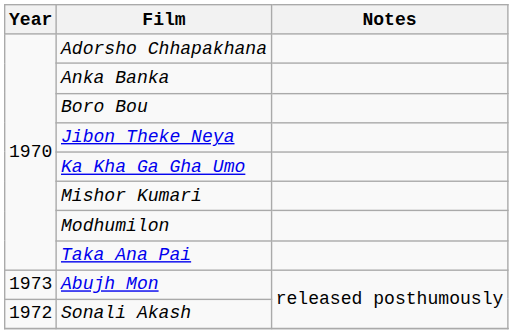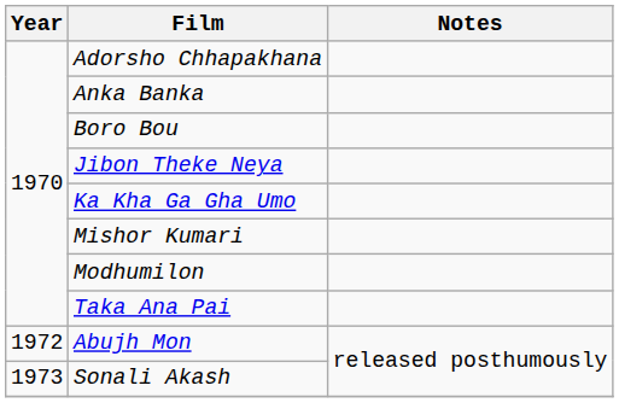 <table class="wikitable sortable">
 <tr>
 <th>Year</th>
 <th>Film</th>
 <th>Notes</th>
 </tr>
 <tr>
 <td rowspan=8>1970</td>
 <td><em>Adorsho Chhapakhana</em></td>
 <td></td>
 </tr>
 <tr>
 <td><em>Anka Banka</em></td>
 <td></td>
 </tr>
 <tr>
 <td><em>Boro Bou</em></td>
 <td></td>
 </tr>
 <tr>
 <td><em><a href='#'>Jibon Theke Neya</a></em></td>
 <td></td>
 </tr>
 <tr>
 <td><em><a href='#'>Ka Kha Ga Gha Umo</a></em></td>
 <td></td>
 </tr>
 <tr>
 <td><em>Mishor Kumari</em></td>
 <td></td>
 </tr>
 <tr>
 <td><em>Modhumilon</em></td>
 <td></td>
 </tr>
 <tr>
 <td><em><a href='#'>Taka Ana Pai</a></em></td>
 <td></td>
 </tr>
 <tr>
-<td>1973</td>
+<td>1972</td>
 <td><em><a href='#'>Abujh Mon</a></em></td>
 <td rowspan=2>released posthumously</td>
 </tr>
 <tr>
-<td>1972</td>
+<td>1973</td>
 <td><em>Sonali Akash</em></td>
 </tr>
 <tr>
 </tr>
 </table>
